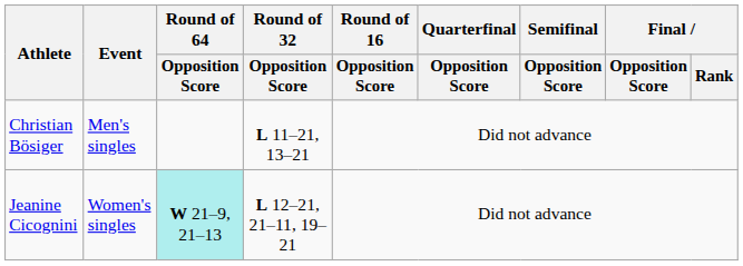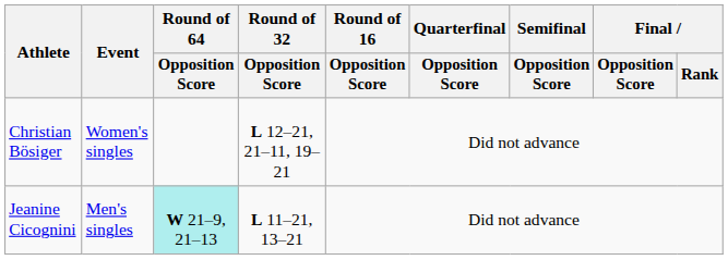 <table class=wikitable style="font-size:90%">
 <tr>
 <th rowspan="2">Athlete</th>
 <th rowspan="2">Event</th>
 <th>Round of 64</th>
 <th>Round of 32</th>
 <th>Round of 16</th>
 <th>Quarterfinal</th>
 <th>Semifinal</th>
 <th colspan=2>Final / </th>
 </tr>
 <tr style="font-size:95%">
 <th>Opposition<br>Score</th>
 <th>Opposition<br>Score</th>
 <th>Opposition<br>Score</th>
 <th>Opposition<br>Score</th>
 <th>Opposition<br>Score</th>
 <th>Opposition<br>Score</th>
 <th>Rank</th>
 </tr>
 <tr align=center>
 <td align=left><a href='#'>Christian Bösiger</a></td>
-<td align=left><a href='#'>Men's singles</a></td>
+<td align=left><a href='#'>Women's singles</a></td>
 <td></td>
-<td><br><strong>L</strong> 11–21, 13–21</td>
+<td><br><strong>L</strong> 12–21, 21–11, 19–21</td>
 <td colspan=6>Did not advance</td>
 </tr>
 <tr align=center>
 <td align=left><a href='#'>Jeanine Cicognini</a></td>
-<td align=left><a href='#'>Women's singles</a></td>
+<td align=left><a href='#'>Men's singles</a></td>
 <td style="background: paleturquoise;"><br><strong>W</strong> 21–9, 21–13</td>
-<td><br><strong>L</strong> 12–21, 21–11, 19–21</td>
+<td><br><strong>L</strong> 11–21, 13–21</td>
 <td colspan=6>Did not advance</td>
 </tr>
 </table>
